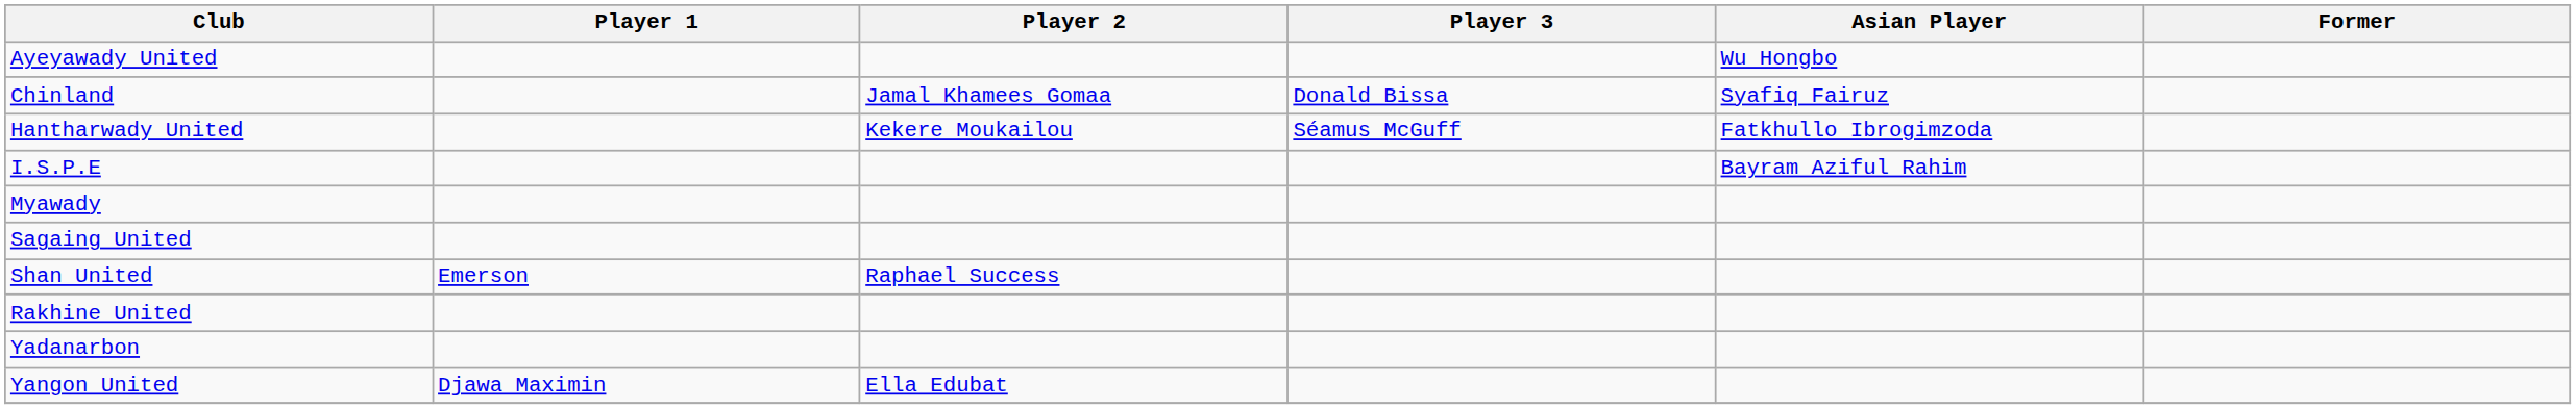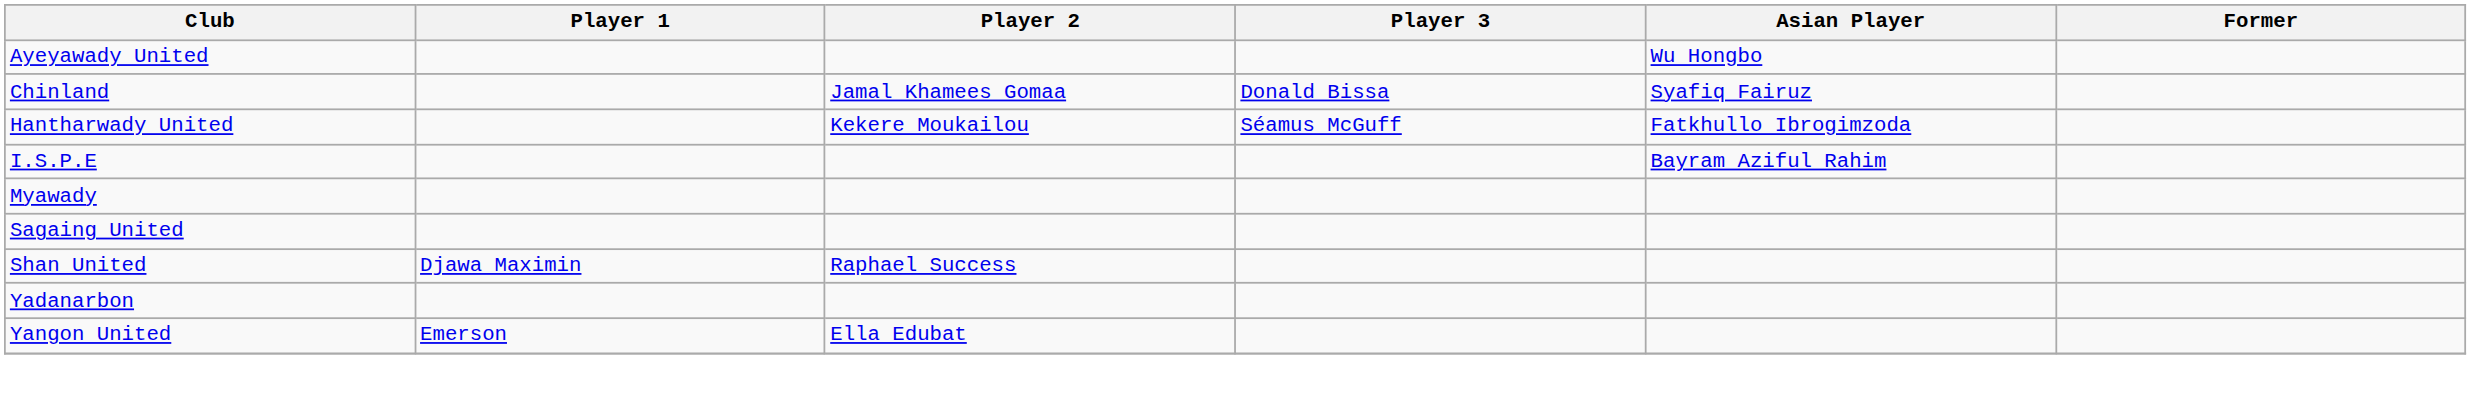 <table class="wikitable sortable" style="font-size:90%;">
 <tr>
 <th style="width:11%">Club</th>
 <th style="width:11%">Player 1</th>
 <th style="width:11%">Player 2</th>
 <th style="width:11%">Player 3</th>
 <th style="width:11%">Asian Player</th>
 <th style="width:11%">Former</th>
 </tr>
 <tr>
 <td><a href='#'>Ayeyawady United</a></td>
 <td></td>
 <td></td>
 <td></td>
 <td> <a href='#'>Wu Hongbo</a></td>
 <td></td>
 </tr>
 <tr>
 <td><a href='#'>Chinland</a></td>
 <td></td>
 <td> <a href='#'>Jamal Khamees Gomaa</a></td>
 <td> <a href='#'>Donald Bissa</a></td>
 <td> <a href='#'>Syafiq Fairuz</a></td>
 <td></td>
 </tr>
 <tr>
 <td><a href='#'>Hantharwady United</a></td>
 <td></td>
 <td> <a href='#'>Kekere Moukailou</a></td>
 <td> <a href='#'>Séamus McGuff</a></td>
 <td> <a href='#'>Fatkhullo Ibrogimzoda</a></td>
 <td></td>
 </tr>
 <tr>
 <td><a href='#'>I.S.P.E</a></td>
 <td></td>
 <td></td>
 <td></td>
 <td> <a href='#'>Bayram Aziful Rahim</a></td>
 <td></td>
 </tr>
 <tr>
 <td><a href='#'>Myawady</a></td>
 <td></td>
 <td></td>
 <td></td>
 <td></td>
 <td></td>
 </tr>
 <tr>
 <td><a href='#'>Sagaing United</a></td>
 <td></td>
 <td></td>
 <td></td>
 <td></td>
 <td></td>
 </tr>
 <tr>
 <td><a href='#'>Shan United</a></td>
-<td> <a href='#'>Emerson</a></td>
+<td> <a href='#'>Djawa Maximin</a></td>
 <td> <a href='#'>Raphael Success</a></td>
-<td></td>
-<td></td>
-<td></td>
-</tr>
-<tr>
-<td><a href='#'>Rakhine United</a></td>
-<td></td>
-<td></td>
 <td></td>
 <td></td>
 <td></td>
 </tr>
 <tr>
 <td><a href='#'>Yadanarbon</a></td>
 <td></td>
 <td></td>
 <td></td>
 <td></td>
 <td></td>
 </tr>
 <tr>
 <td><a href='#'>Yangon United</a></td>
-<td> <a href='#'>Djawa Maximin</a></td>
+<td> <a href='#'>Emerson</a></td>
 <td> <a href='#'>Ella Edubat</a></td>
 <td></td>
 <td></td>
 <td></td>
 </tr>
 <tr>
 </tr>
 </table>
